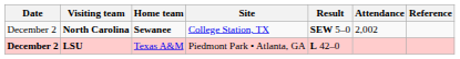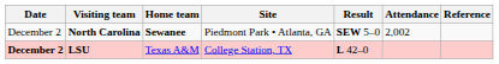 <table class="wikitable" style="font-size:95%;">
 <tr>
 <th>Date</th>
 <th>Visiting team</th>
 <th>Home team</th>
 <th>Site</th>
 <th>Result</th>
 <th>Attendance</th>
 <th class="unsortable">Reference</th>
 </tr>
 <tr bgcolor=>
 <td>December 2</td>
 <td><strong>North Carolina</strong></td>
 <td><strong>Sewanee</strong></td>
-<td><a href='#'>College Station, TX</a></td>
+<td>Piedmont Park • Atlanta, GA</td>
 <td><strong>SEW</strong> 5–0</td>
 <td>2,002</td>
 <td></td>
 </tr>
 <tr bgcolor=ffcccc>
 <td><strong>December 2</strong></td>
 <td><strong>LSU</strong></td>
 <td><a href='#'>Texas A&M</a></td>
-<td>Piedmont Park • Atlanta, GA</td>
+<td><a href='#'>College Station, TX</a></td>
 <td><strong>L</strong> 42–0</td>
 <td></td>
 <td></td>
 </tr>
 </table>
